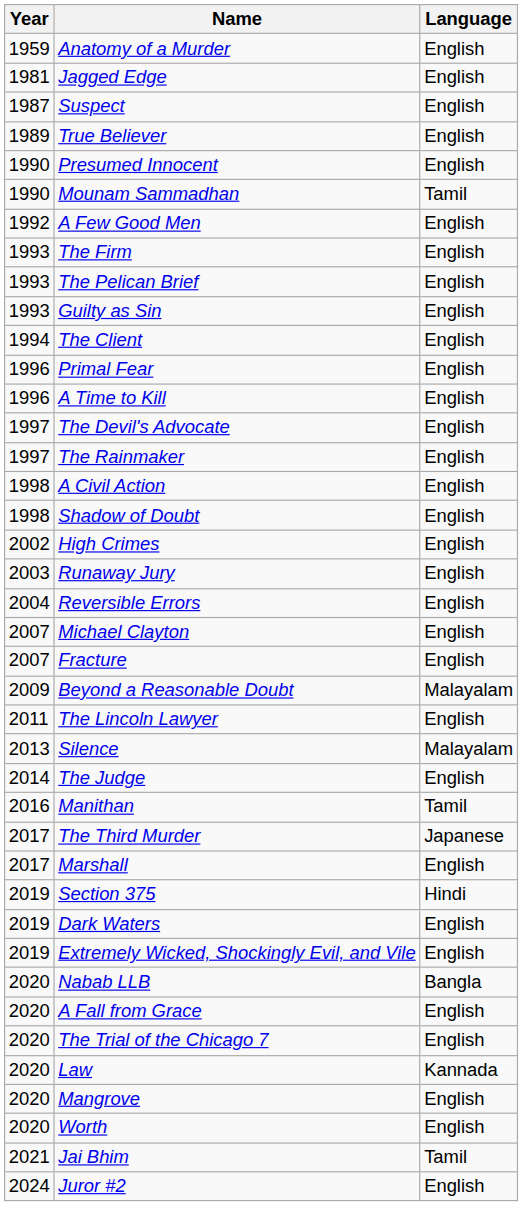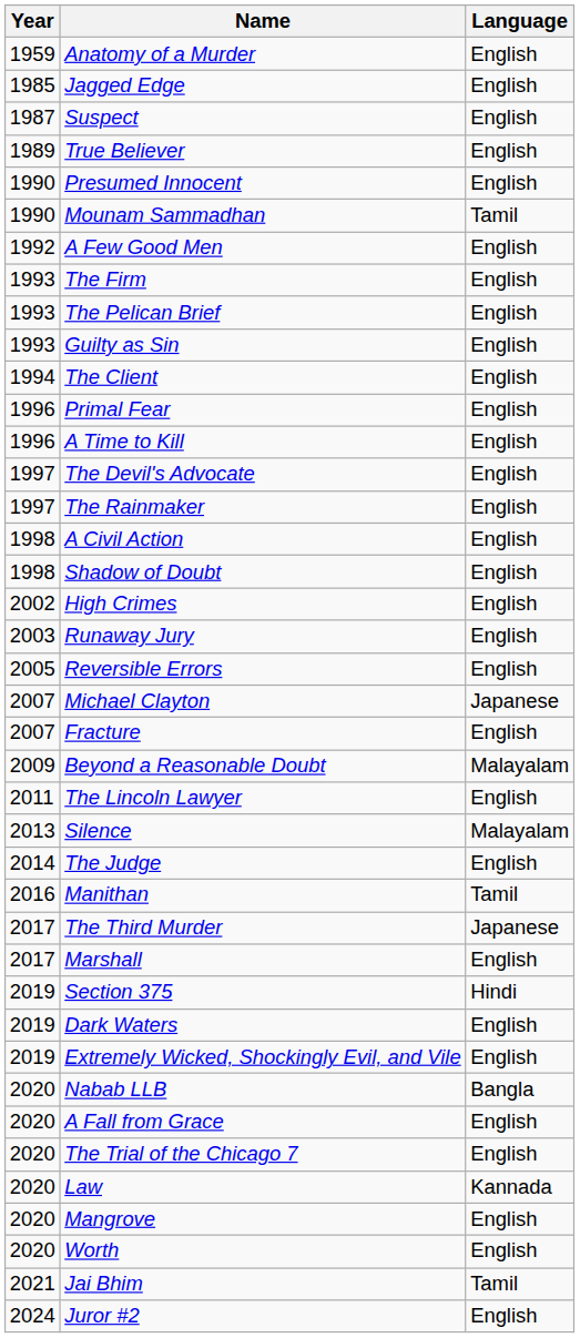 <table class="wikitable">
 <tr>
 <th>Year</th>
 <th>Name</th>
 <th>Language</th>
 </tr>
 <tr>
 <td>1959</td>
 <td><em><a href='#'>Anatomy of a Murder</a></em></td>
 <td>English</td>
 </tr>
 <tr>
-<td>1981</td>
+<td>1985</td>
 <td><em><a href='#'>Jagged Edge</a></em></td>
 <td>English</td>
 </tr>
 <tr>
 <td>1987</td>
 <td><em><a href='#'>Suspect</a></em></td>
 <td>English</td>
 </tr>
 <tr>
 <td>1989</td>
 <td><em><a href='#'>True Believer</a></em></td>
 <td>English</td>
 </tr>
 <tr>
 <td>1990</td>
 <td><em><a href='#'>Presumed Innocent</a></em></td>
 <td>English</td>
 </tr>
 <tr>
 <td>1990</td>
 <td><em><a href='#'>Mounam Sammadhan</a></em></td>
 <td>Tamil</td>
 </tr>
 <tr>
 <td>1992</td>
 <td><em><a href='#'>A Few Good Men</a></em></td>
 <td>English</td>
 </tr>
 <tr>
 <td>1993</td>
 <td><em><a href='#'>The Firm</a></em></td>
 <td>English</td>
 </tr>
 <tr>
 <td>1993</td>
 <td><em><a href='#'>The Pelican Brief</a></em></td>
 <td>English</td>
 </tr>
 <tr>
 <td>1993</td>
 <td><em><a href='#'>Guilty as Sin</a></em></td>
 <td>English</td>
 </tr>
 <tr>
 <td>1994</td>
 <td><em><a href='#'>The Client</a></em></td>
 <td>English</td>
 </tr>
 <tr>
 <td>1996</td>
 <td><em><a href='#'>Primal Fear</a></em></td>
 <td>English</td>
 </tr>
 <tr>
 <td>1996</td>
 <td><a href='#'><em>A Time to Kill</em></a></td>
 <td>English</td>
 </tr>
 <tr>
 <td>1997</td>
 <td><em><a href='#'>The Devil's Advocate</a></em></td>
 <td>English</td>
 </tr>
 <tr>
 <td>1997</td>
 <td><a href='#'><em>The Rainmaker</em></a></td>
 <td>English</td>
 </tr>
 <tr>
 <td>1998</td>
 <td><a href='#'><em>A Civil Action</em></a></td>
 <td>English</td>
 </tr>
 <tr>
 <td>1998</td>
 <td><a href='#'><em>Shadow of Doubt</em></a></td>
 <td>English</td>
 </tr>
 <tr>
 <td>2002</td>
 <td><em><a href='#'>High Crimes</a></em></td>
 <td>English</td>
 </tr>
 <tr>
 <td>2003</td>
 <td><em><a href='#'>Runaway Jury</a></em></td>
 <td>English</td>
 </tr>
 <tr>
-<td>2004</td>
+<td>2005</td>
 <td><em><a href='#'>Reversible Errors</a></em></td>
 <td>English</td>
 </tr>
 <tr>
 <td>2007</td>
 <td><em><a href='#'>Michael Clayton</a></em></td>
-<td>English</td>
+<td>Japanese</td>
 </tr>
 <tr>
 <td>2007</td>
 <td><em><a href='#'>Fracture</a></em></td>
 <td>English</td>
 </tr>
 <tr>
 <td>2009</td>
 <td><em><a href='#'>Beyond a Reasonable Doubt</a></em></td>
 <td>Malayalam</td>
 </tr>
 <tr>
 <td>2011</td>
 <td><em><a href='#'>The Lincoln Lawyer</a></em></td>
 <td>English</td>
 </tr>
 <tr>
 <td>2013</td>
 <td><em><a href='#'>Silence</a></em></td>
 <td>Malayalam</td>
 </tr>
 <tr>
 <td>2014</td>
 <td><em><a href='#'>The Judge</a></em></td>
 <td>English</td>
 </tr>
 <tr>
 <td>2016</td>
 <td><em><a href='#'>Manithan</a></em></td>
 <td>Tamil</td>
 </tr>
 <tr>
 <td>2017</td>
 <td><em><a href='#'>The Third Murder</a></em></td>
 <td>Japanese</td>
 </tr>
 <tr>
 <td>2017</td>
 <td><em><a href='#'>Marshall</a></em></td>
 <td>English</td>
 </tr>
 <tr>
 <td>2019</td>
 <td><em><a href='#'>Section 375</a></em></td>
 <td>Hindi</td>
 </tr>
 <tr>
 <td>2019</td>
 <td><em><a href='#'>Dark Waters</a></em></td>
 <td>English</td>
 </tr>
 <tr>
 <td>2019</td>
 <td><em><a href='#'>Extremely Wicked, Shockingly Evil, and Vile</a></em></td>
 <td>English</td>
 </tr>
 <tr>
 <td>2020</td>
 <td><em><a href='#'>Nabab LLB</a></em></td>
 <td>Bangla</td>
 </tr>
 <tr>
 <td>2020</td>
 <td><em><a href='#'>A Fall from Grace</a></em></td>
 <td>English</td>
 </tr>
 <tr>
 <td>2020</td>
 <td><em><a href='#'>The Trial of the Chicago 7</a></em></td>
 <td>English</td>
 </tr>
 <tr>
 <td>2020</td>
 <td><em><a href='#'>Law</a></em></td>
 <td>Kannada</td>
 </tr>
 <tr>
 <td>2020</td>
 <td><em><a href='#'>Mangrove</a></em></td>
 <td>English</td>
 </tr>
 <tr>
 <td>2020</td>
 <td><a href='#'><em>Worth</em></a></td>
 <td>English</td>
 </tr>
 <tr>
 <td>2021</td>
 <td><em><a href='#'>Jai Bhim</a></em></td>
 <td>Tamil</td>
 </tr>
 <tr>
 <td>2024</td>
 <td><em><a href='#'>Juror #2</a></em></td>
 <td>English</td>
 </tr>
 </table>
